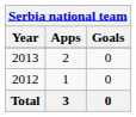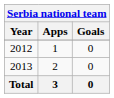 <table class="wikitable" style="text-align:center">
 <tr>
 <th colspan=3><a href='#'>Serbia national team</a></th>
 </tr>
 <tr>
 <th>Year</th>
 <th>Apps</th>
 <th>Goals</th>
 </tr>
 <tr>
 </tr>
 <tr>
-<td>2013</td>
-<td>2</td>
+<td>2012</td>
+<td>1</td>
 <td>0</td>
 </tr>
 <tr>
-<td>2012</td>
-<td>1</td>
+<td>2013</td>
+<td>2</td>
 <td>0</td>
 </tr>
 <tr>
 <th>Total</th>
 <th>3</th>
 <th>0</th>
 </tr>
 </table>
